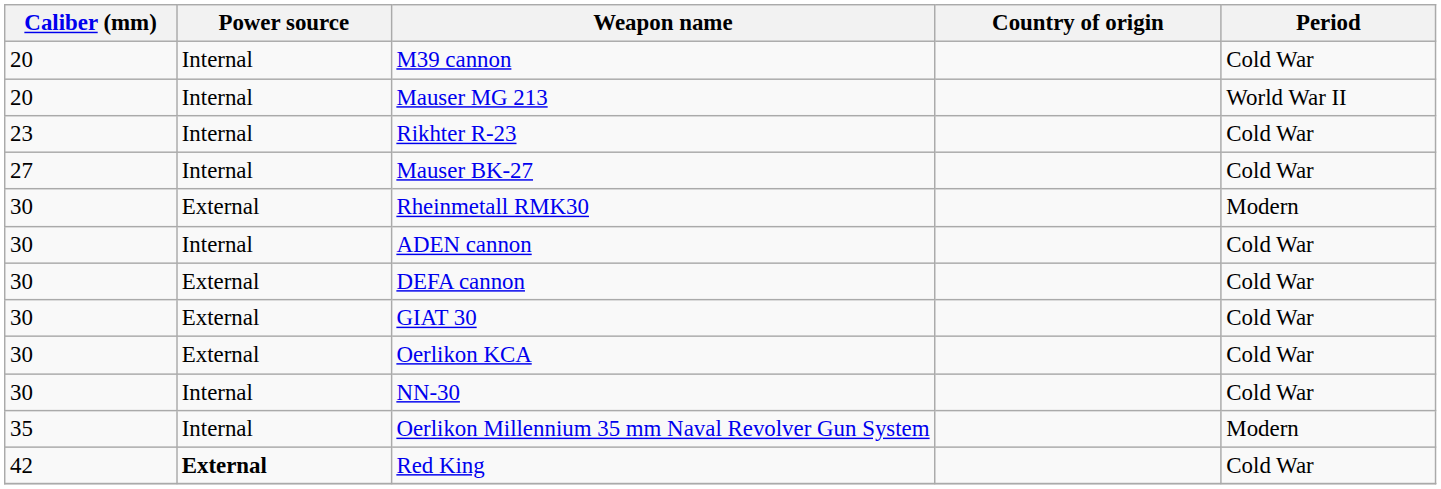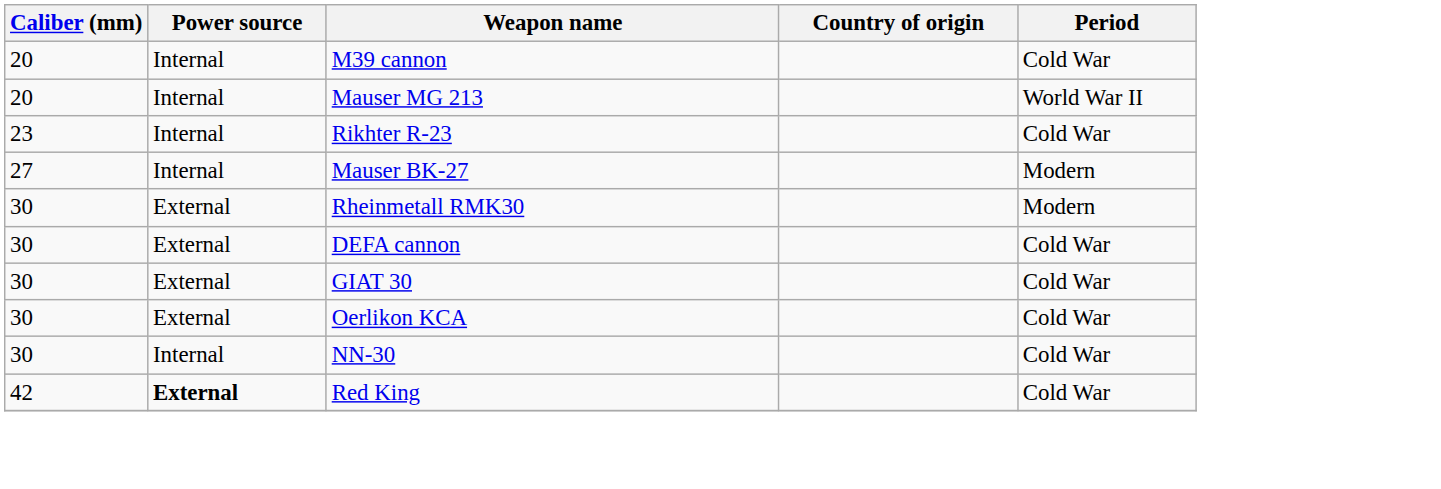 <table class="wikitable sortable" style="font-size:98%;">
 <tr>
 <th width=12%><a href='#'>Caliber</a> (mm)</th>
 <th width=15%>Power source</th>
 <th width=38%>Weapon name</th>
 <th width=20%>Country of origin</th>
 <th width=15%>Period</th>
 </tr>
 <tr>
 <td>20</td>
 <td>Internal</td>
 <td><a href='#'>M39 cannon</a></td>
 <td></td>
 <td>Cold War</td>
 </tr>
 <tr>
 <td>20</td>
 <td>Internal</td>
 <td><a href='#'>Mauser MG 213</a></td>
 <td></td>
 <td>World War II</td>
 </tr>
 <tr>
 <td>23</td>
 <td>Internal</td>
 <td><a href='#'>Rikhter R-23</a></td>
 <td></td>
 <td>Cold War</td>
 </tr>
 <tr>
 <td>27</td>
 <td>Internal</td>
 <td><a href='#'>Mauser BK-27</a></td>
 <td></td>
-<td>Cold War</td>
+<td>Modern</td>
 </tr>
 <tr>
 <td>30</td>
 <td>External</td>
 <td><a href='#'>Rheinmetall RMK30</a></td>
 <td></td>
 <td>Modern</td>
-</tr>
-<tr>
-<td>30</td>
-<td>Internal</td>
-<td><a href='#'>ADEN cannon</a></td>
-<td></td>
-<td>Cold War</td>
 </tr>
 <tr>
 <td>30</td>
 <td>External</td>
 <td><a href='#'>DEFA cannon</a></td>
 <td></td>
 <td>Cold War</td>
 </tr>
 <tr>
 <td>30</td>
 <td>External</td>
 <td><a href='#'>GIAT 30</a></td>
 <td></td>
 <td>Cold War</td>
 </tr>
 <tr>
 <td>30</td>
 <td>External</td>
 <td><a href='#'>Oerlikon KCA</a></td>
 <td></td>
 <td>Cold War</td>
 </tr>
 <tr>
 <td>30</td>
 <td>Internal</td>
 <td><a href='#'>NN-30</a></td>
 <td></td>
 <td>Cold War</td>
 </tr>
 <tr>
-<td>35</td>
-<td>Internal</td>
-<td><a href='#'>Oerlikon Millennium 35 mm Naval Revolver Gun System</a></td>
-<td></td>
-<td>Modern</td>
-</tr>
-<tr>
 <td>42</td>
 <td><strong>External</strong></td>
 <td><a href='#'>Red King</a></td>
 <td></td>
 <td>Cold War</td>
 </tr>
 <tr>
 </tr>
 </table>
